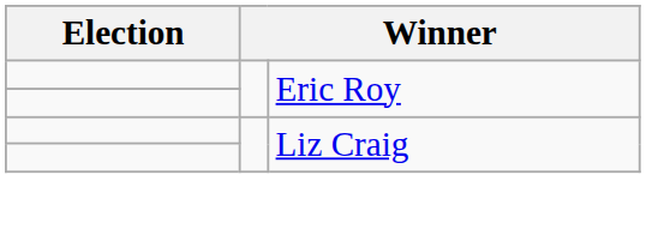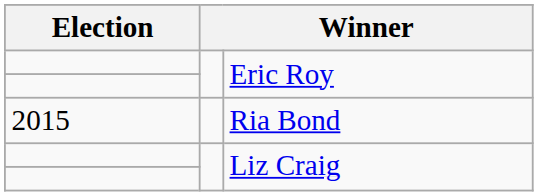 <table class=wikitable>
 <tr>
 <th width=100>Election</th>
 <th width=175 colspan=2>Winner</th>
 </tr>
 <tr>
 <td></td>
 <td width=5 rowspan=2 bgcolor=></td>
 <td rowspan=2><a href='#'>Eric Roy</a></td>
 </tr>
 <tr>
 <td></td>
 </tr>
 <tr>
+<td>2015</td>
+<td bgcolor=></td>
+<td><a href='#'>Ria Bond</a></td>
+</tr>
+<tr>
 <td></td>
 <td rowspan=3 bgcolor=></td>
 <td rowspan=3><a href='#'>Liz Craig</a></td>
 </tr>
 <tr>
 <td></td>
 </tr>
 </table>
